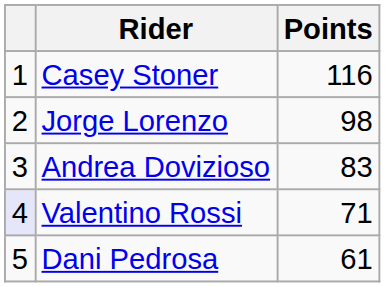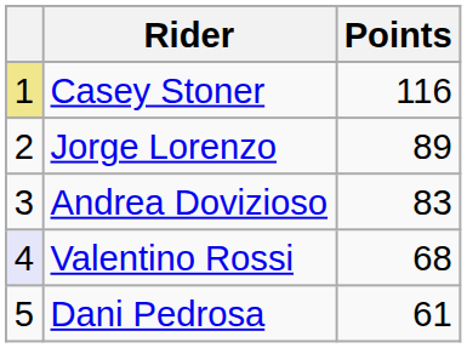 <table class="wikitable" style="font-size: 95%;">
 <tr>
 <th></th>
 <th>Rider</th>
 <th>Points</th>
 </tr>
 <tr>
-<td align=center>1</td>
+<td align=center style="background: khaki;">1</td>
 <td> <a href='#'>Casey Stoner</a></td>
 <td align=right>116</td>
 </tr>
 <tr>
 <td align=center>2</td>
 <td> <a href='#'>Jorge Lorenzo</a></td>
-<td align=right>98</td>
+<td align=right>89</td>
 </tr>
 <tr>
 <td align=center>3</td>
 <td> <a href='#'>Andrea Dovizioso</a></td>
 <td align=right>83</td>
 </tr>
 <tr>
 <td align=center style="background: lavender;">4</td>
 <td> <a href='#'>Valentino Rossi</a></td>
-<td align=right>71</td>
+<td align=right>68</td>
 </tr>
 <tr>
 <td align=center>5</td>
 <td> <a href='#'>Dani Pedrosa</a></td>
 <td align=right>61</td>
 </tr>
 </table>
